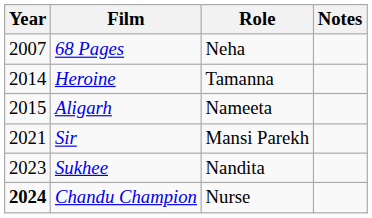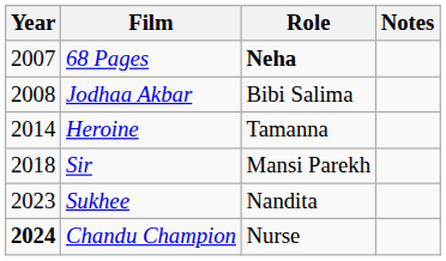 <table class="wikitable sortable">
 <tr>
 <th>Year</th>
 <th>Film</th>
 <th>Role</th>
 <th>Notes</th>
 </tr>
 <tr>
 <td>2007</td>
 <td><em><a href='#'>68 Pages</a></em></td>
-<td>Neha</td>
+<td><strong>Neha</strong></td>
+<td></td>
+</tr>
+<tr>
+<td>2008</td>
+<td><em><a href='#'>Jodhaa Akbar</a></em></td>
+<td>Bibi Salima</td>
 <td></td>
 </tr>
 <tr>
 <td>2014</td>
 <td><em><a href='#'>Heroine</a></em></td>
 <td>Tamanna</td>
 <td></td>
 </tr>
 <tr>
-<td>2015</td>
-<td><em><a href='#'>Aligarh</a></em></td>
-<td>Nameeta</td>
-<td></td>
-</tr>
-<tr>
-<td>2021</td>
+<td>2018</td>
 <td><em><a href='#'>Sir</a></em></td>
 <td>Mansi Parekh</td>
 <td></td>
 </tr>
 <tr>
 <td>2023</td>
 <td><em><a href='#'>Sukhee</a></em></td>
 <td>Nandita</td>
 <td></td>
 </tr>
 <tr>
 <td><strong>2024</strong></td>
 <td><em><a href='#'>Chandu Champion</a></em></td>
 <td>Nurse</td>
 </tr>
 </table>
